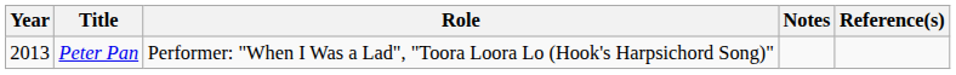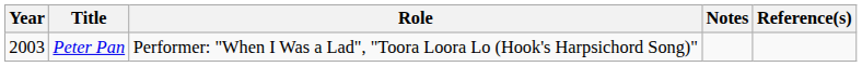 <table class="wikitable sortable">
 <tr>
 <th>Year</th>
 <th>Title</th>
 <th>Role</th>
 <th>Notes</th>
 <th class="unsortable">Reference(s)</th>
 </tr>
 <tr>
-<td>2013</td>
+<td>2003</td>
 <td><em><a href='#'>Peter Pan</a></em></td>
 <td>Performer: "When I Was a Lad", "Toora Loora Lo (Hook's Harpsichord Song)"</td>
 <td></td>
 <td></td>
 </tr>
 </table>
